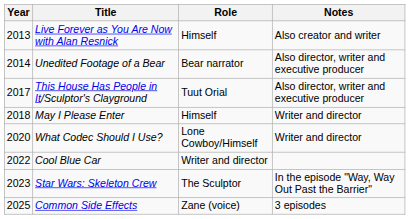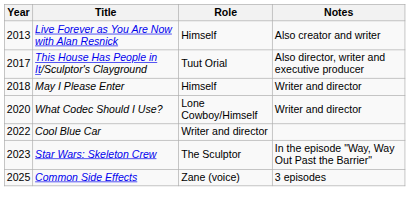 <table class="wikitable">
 <tr>
 <th>Year</th>
 <th>Title</th>
 <th>Role</th>
 <th>Notes</th>
 </tr>
 <tr>
 <td>2013</td>
 <td><em><a href='#'>Live Forever as You Are Now with Alan Resnick</a></em></td>
 <td>Himself</td>
 <td>Also creator and writer</td>
-</tr>
-<tr>
-<td>2014</td>
-<td><em>Unedited Footage of a Bear</em></td>
-<td>Bear narrator</td>
-<td>Also director, writer and executive producer</td>
 </tr>
 <tr>
 <td>2017</td>
 <td><em><a href='#'>This House Has People in It</a>/Sculptor's Clayground</em></td>
 <td>Tuut Orial</td>
 <td>Also director, writer and executive producer</td>
 </tr>
 <tr>
 <td>2018</td>
 <td><em>May I Please Enter</em></td>
 <td>Himself</td>
 <td>Writer and director</td>
 </tr>
 <tr>
 <td>2020</td>
 <td><em>What Codec Should I Use?</em></td>
 <td>Lone Cowboy/Himself</td>
 <td>Writer and director</td>
 </tr>
 <tr>
 <td>2022</td>
 <td><em>Cool Blue Car</em></td>
 <td>Writer and director</td>
 </tr>
 <tr>
 <td>2023</td>
 <td><em><a href='#'>Star Wars: Skeleton Crew</a></em></td>
 <td>The Sculptor</td>
 <td>In the episode "Way, Way Out Past the Barrier"</td>
 </tr>
 <tr>
 <td>2025</td>
 <td><em><a href='#'>Common Side Effects</a></em></td>
 <td>Zane (voice)</td>
 <td>3 episodes</td>
 </tr>
 </table>
